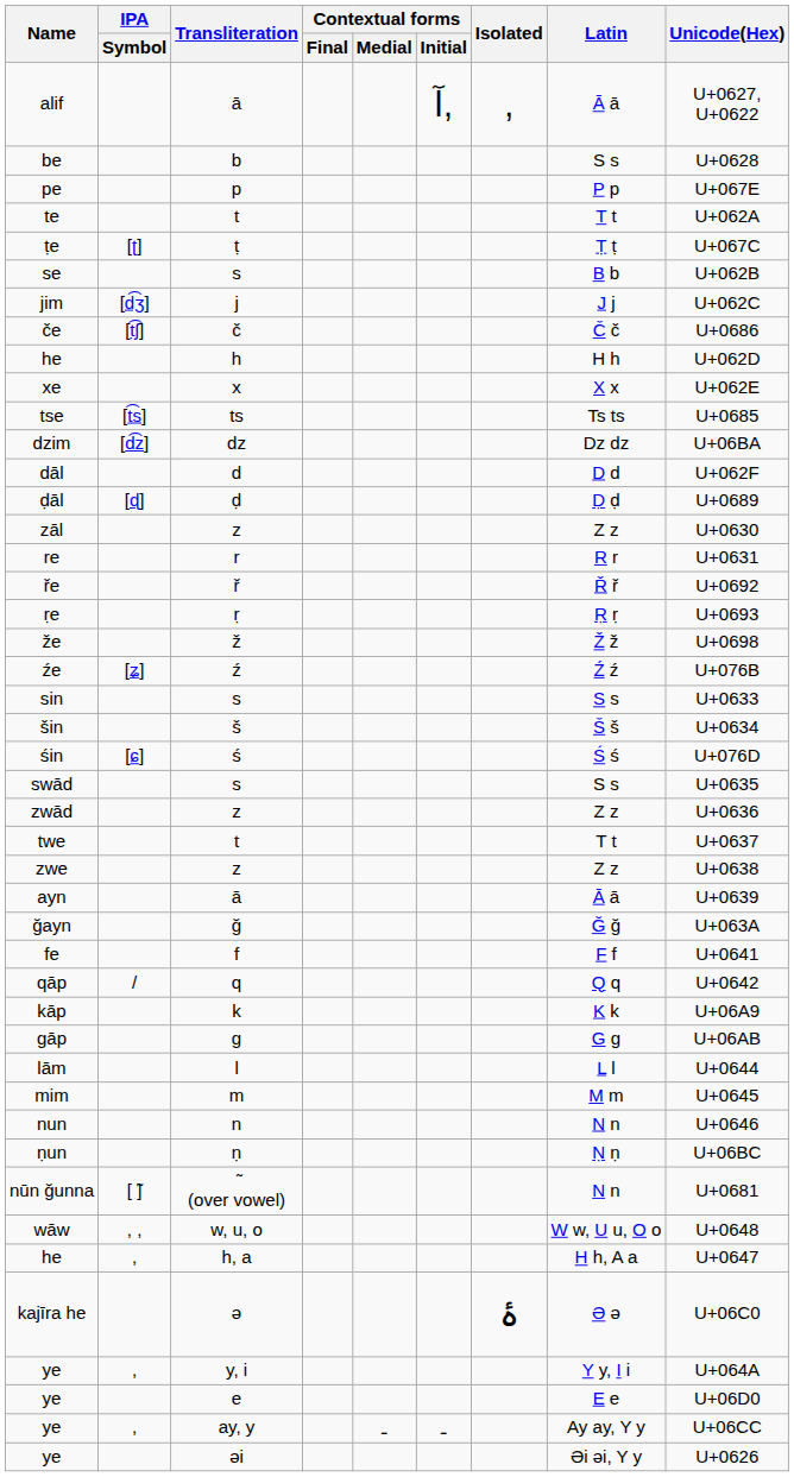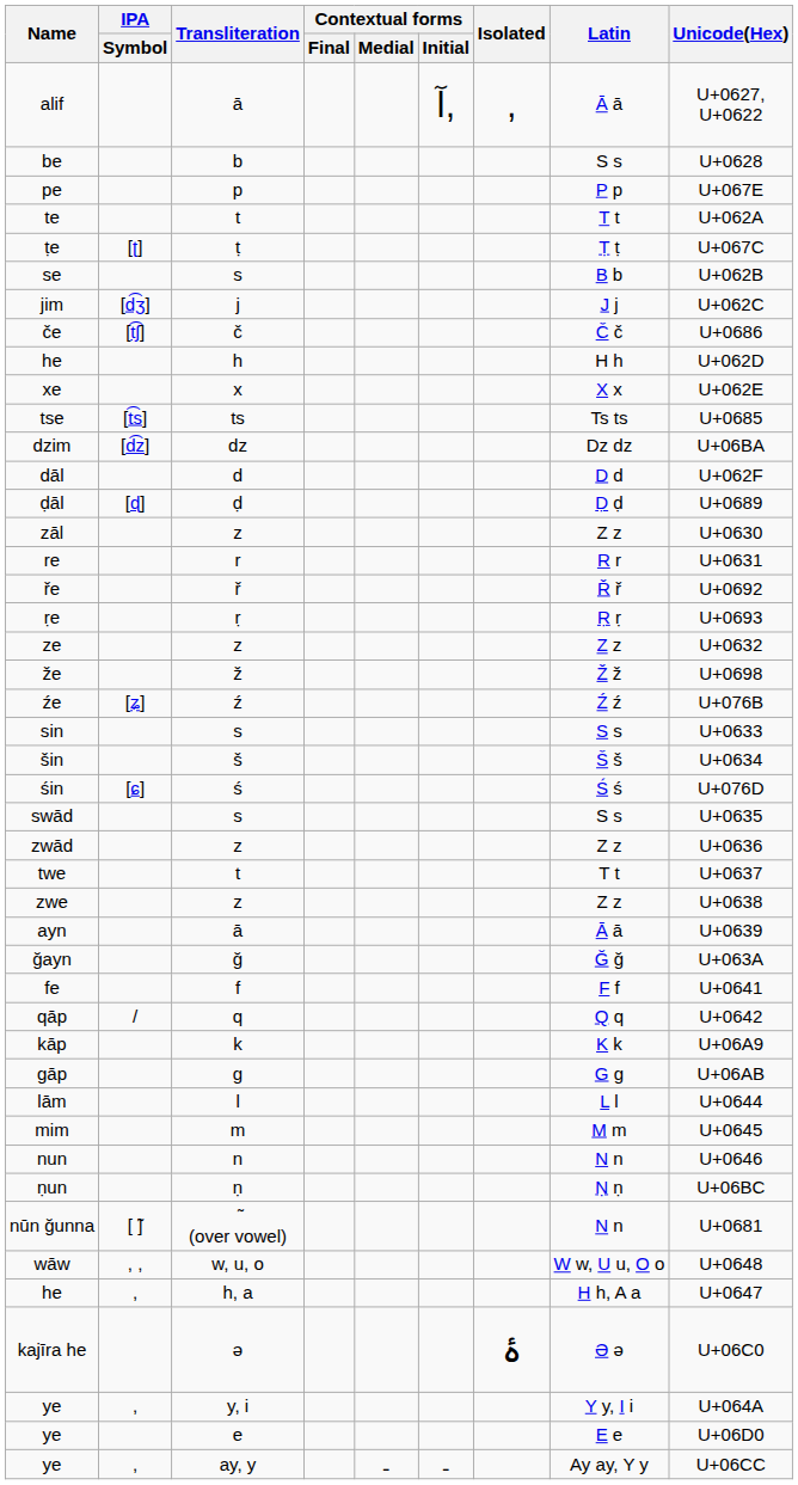 <table class="wikitable">
 <tr>
 <th rowspan="2">Name</th>
 <th><a href='#'>IPA</a></th>
 <th rowspan="2"><a href='#'>Transliteration</a></th>
 <th colspan="3">Contextual forms</th>
 <th rowspan="2">Isolated</th>
 <th rowspan="2"><a href='#'>Latin</a></th>
 <th rowspan="2"><a href='#'>Unicode</a>(<a href='#'>Hex</a>)</th>
 </tr>
 <tr>
 <th>Symbol</th>
 <th>Final</th>
 <th>Medial</th>
 <th>Initial</th>
 </tr>
 <tr align="center">
 <td>alif</td>
 <td></td>
 <td>ā</td>
 <td style="font-size:190%;line-height:180%;padding:10px;"></td>
 <td style="font-size:190%;line-height:180%;padding:10px;"></td>
 <td style="font-size:190%;line-height:180%;padding:10px;">آ, </td>
 <td style="font-size:190%;line-height:180%;padding:10px;">, </td>
 <td><a href='#'>Ā</a> ā</td>
 <td>U+0627,<br>U+0622</td>
 </tr>
 <tr align="center">
 <td>be</td>
 <td></td>
 <td>b</td>
 <td style="font-size:190%;line-height:180%;padding:10px;"></td>
 <td style="font-size:190%;line-height:180%;padding:10px;"></td>
 <td style="font-size:190%;line-height:180%;padding:10px;"></td>
 <td style="font-size:190%;line-height:180%;padding:10px;"></td>
 <td>S s</td>
 <td>U+0628</td>
 </tr>
 <tr align="center">
 <td>pe</td>
 <td></td>
 <td>p</td>
 <td style="font-size:190%;line-height:180%;padding:10px;"></td>
 <td style="font-size:190%;line-height:180%;padding:10px;"></td>
 <td style="font-size:190%;line-height:180%;padding:10px;"></td>
 <td style="font-size:190%;line-height:180%;padding:10px;"></td>
 <td><a href='#'>P</a> p</td>
 <td>U+067E</td>
 </tr>
 <tr align="center">
 <td>te</td>
 <td></td>
 <td>t</td>
 <td style="font-size:190%;line-height:180%;padding:10px;"></td>
 <td style="font-size:190%;line-height:180%;padding:10px;"></td>
 <td style="font-size:190%;line-height:180%;padding:10px;"></td>
 <td style="font-size:190%;line-height:180%;padding:10px;"></td>
 <td><a href='#'>T</a> t</td>
 <td>U+062A</td>
 </tr>
 <tr align="center">
 <td>ṭe</td>
 <td>[<a href='#'>ʈ</a>]</td>
 <td>ṭ</td>
 <td style="font-size:190%;line-height:180%;padding:10px;"></td>
 <td style="font-size:190%;line-height:180%;padding:10px;"></td>
 <td style="font-size:190%;line-height:180%;padding:10px;"></td>
 <td style="font-size:190%;line-height:180%;padding:10px;"></td>
 <td><a href='#'>Ṭ</a> ṭ</td>
 <td>U+067C</td>
 </tr>
 <tr align="center">
 <td>se</td>
 <td></td>
 <td>s</td>
 <td style="font-size:190%;line-height:180%;padding:10px;"></td>
 <td style="font-size:190%;line-height:180%;padding:10px;"></td>
 <td style="font-size:190%;line-height:180%;padding:10px;"></td>
 <td style="font-size:190%;line-height:180%;padding:10px;"></td>
 <td><a href='#'>B</a> b</td>
 <td>U+062B</td>
 </tr>
 <tr align="center">
 <td>jim</td>
 <td>[<a href='#'>d͡ʒ</a>]</td>
 <td>j</td>
 <td style="font-size:190%;line-height:180%;padding:10px;"></td>
 <td style="font-size:190%;line-height:180%;padding:10px;"></td>
 <td style="font-size:190%;line-height:180%;padding:10px;"></td>
 <td style="font-size:190%;line-height:180%;padding:10px;"></td>
 <td><a href='#'>J</a> j</td>
 <td>U+062C</td>
 </tr>
 <tr align="center">
 <td>če</td>
 <td>[<a href='#'>t͡ʃ</a>]</td>
 <td>č</td>
 <td style="font-size:190%;line-height:180%;padding:10px;"></td>
 <td style="font-size:190%;line-height:180%;padding:10px;"></td>
 <td style="font-size:190%;line-height:180%;padding:10px;"></td>
 <td style="font-size:190%;line-height:180%;padding:10px;"></td>
 <td><a href='#'>Č</a> č</td>
 <td>U+0686</td>
 </tr>
 <tr align="center">
 <td>he</td>
 <td></td>
 <td>h</td>
 <td style="font-size:190%;line-height:180%;padding:10px;"></td>
 <td style="font-size:190%;line-height:180%;padding:10px;"></td>
 <td style="font-size:190%;line-height:180%;padding:10px;"></td>
 <td style="font-size:190%;line-height:180%;padding:10px;"></td>
 <td>H h</td>
 <td>U+062D</td>
 </tr>
 <tr align="center">
 <td>xe</td>
 <td></td>
 <td>x</td>
 <td style="font-size:190%;line-height:180%;padding:10px;"></td>
 <td style="font-size:190%;line-height:180%;padding:10px;"></td>
 <td style="font-size:190%;line-height:180%;padding:10px;"></td>
 <td style="font-size:190%;line-height:180%;padding:10px;"></td>
 <td><a href='#'>X</a> x</td>
 <td>U+062E</td>
 </tr>
 <tr align="center">
 <td>tse</td>
 <td>[<a href='#'>t͡s</a>]</td>
 <td>ts</td>
 <td style="font-size:190%;line-height:180%;padding:10px;"></td>
 <td style="font-size:190%;line-height:180%;padding:10px;"></td>
 <td style="font-size:190%;line-height:180%;padding:10px;"></td>
 <td style="font-size:190%;line-height:180%;padding:10px;"></td>
 <td>Ts ts</td>
 <td>U+0685</td>
 </tr>
 <tr align="center">
 <td>dzim</td>
 <td>[<a href='#'>d͡z</a>]</td>
 <td>dz</td>
 <td style="font-size:190%;line-height:180%;padding:10px;"></td>
 <td style="font-size:190%;line-height:180%;padding:10px;"></td>
 <td style="font-size:190%;line-height:180%;padding:10px;"></td>
 <td style="font-size:190%;line-height:180%;padding:10px;"></td>
 <td>Dz dz</td>
 <td>U+06BA</td>
 </tr>
 <tr align="center">
 <td>dāl</td>
 <td></td>
 <td>d</td>
 <td style="font-size:190%;line-height:180%;padding:10px;"></td>
 <td style="font-size:190%;line-height:180%;padding:10px;"></td>
 <td style="font-size:190%;line-height:180%;padding:10px;"></td>
 <td style="font-size:190%;line-height:180%;padding:10px;"></td>
 <td><a href='#'>D</a> d</td>
 <td>U+062F</td>
 </tr>
 <tr align="center">
 <td>ḍāl</td>
 <td>[<a href='#'>ɖ</a>]</td>
 <td>ḍ</td>
 <td style="font-size:190%;line-height:180%;padding:10px;"></td>
 <td style="font-size:190%;line-height:180%;padding:10px;"></td>
 <td style="font-size:190%;line-height:180%;padding:10px;"></td>
 <td style="font-size:190%;line-height:180%;padding:10px;"></td>
 <td><a href='#'>Ḍ</a> ḍ</td>
 <td>U+0689</td>
 </tr>
 <tr align="center">
 <td>zāl</td>
 <td></td>
 <td>z</td>
 <td style="font-size:190%;line-height:180%;padding:10px;"></td>
 <td style="font-size:190%;line-height:180%;padding:10px;"></td>
 <td style="font-size:190%;line-height:180%;padding:10px;"></td>
 <td style="font-size:190%;line-height:180%;padding:10px;"></td>
 <td>Z z</td>
 <td>U+0630</td>
 </tr>
 <tr align="center">
 <td>re</td>
 <td></td>
 <td>r</td>
 <td style="font-size:190%;line-height:180%;padding:10px;"></td>
 <td style="font-size:190%;line-height:180%;padding:10px;"></td>
 <td style="font-size:190%;line-height:180%;padding:10px;"></td>
 <td style="font-size:190%;line-height:180%;padding:10px;"></td>
 <td><a href='#'>R</a> r</td>
 <td>U+0631</td>
 </tr>
 <tr align="center">
 <td>ře</td>
 <td></td>
 <td>ř</td>
 <td style="font-size:190%;line-height:180%;padding:10px;"></td>
 <td style="font-size:190%;line-height:180%;padding:10px;"></td>
 <td style="font-size:190%;line-height:180%;padding:10px;"></td>
 <td style="font-size:190%;line-height:180%;padding:10px;"></td>
 <td><a href='#'>Ř</a> ř</td>
 <td>U+0692</td>
 </tr>
 <tr align="center">
 <td>ṛe</td>
 <td></td>
 <td>ṛ</td>
 <td style="font-size:190%;line-height:180%;padding:10px;"></td>
 <td style="font-size:190%;line-height:180%;padding:10px;"></td>
 <td style="font-size:190%;line-height:180%;padding:10px;"></td>
 <td style="font-size:190%;line-height:180%;padding:10px;"></td>
 <td><a href='#'>Ṛ</a> ṛ</td>
 <td>U+0693</td>
+</tr>
+<tr align="center">
+<td>ze</td>
+<td></td>
+<td>z</td>
+<td style="font-size:190%;line-height:180%;padding:10px;"></td>
+<td style="font-size:190%;line-height:180%;padding:10px;"></td>
+<td style="font-size:190%;line-height:180%;padding:10px;"></td>
+<td style="font-size:190%;line-height:180%;padding:10px;"></td>
+<td><a href='#'>Z</a> z</td>
+<td>U+0632</td>
 </tr>
 <tr align="center">
 <td>že</td>
 <td></td>
 <td>ž</td>
 <td style="font-size:190%;line-height:180%;padding:10px;"></td>
 <td style="font-size:190%;line-height:180%;padding:10px;"></td>
 <td style="font-size:190%;line-height:180%;padding:10px;"></td>
 <td style="font-size:190%;line-height:180%;padding:10px;"></td>
 <td><a href='#'>Ž</a> ž</td>
 <td>U+0698</td>
 </tr>
 <tr align="center">
 <td>źe</td>
 <td>[<a href='#'>ʑ</a>]</td>
 <td>ź</td>
 <td style="font-size:190%;line-height:180%;padding:10px;"></td>
 <td style="font-size:190%;line-height:180%;padding:10px;"></td>
 <td style="font-size:190%;line-height:180%;padding:10px;"></td>
 <td style="font-size:190%;line-height:180%;padding:10px;"></td>
 <td><a href='#'>Ź</a> ź</td>
 <td>U+076B</td>
 </tr>
 <tr align="center">
 <td>sin</td>
 <td></td>
 <td>s</td>
 <td style="font-size:190%;line-height:180%;padding:10px;"></td>
 <td style="font-size:190%;line-height:180%;padding:10px;"></td>
 <td style="font-size:190%;line-height:180%;padding:10px;"></td>
 <td style="font-size:190%;line-height:180%;padding:10px;"></td>
 <td><a href='#'>S</a> s</td>
 <td>U+0633</td>
 </tr>
 <tr align="center">
 <td>šin</td>
 <td></td>
 <td>š</td>
 <td style="font-size:190%;line-height:180%;padding:10px;"></td>
 <td style="font-size:190%;line-height:180%;padding:10px;"></td>
 <td style="font-size:190%;line-height:180%;padding:10px;"></td>
 <td style="font-size:190%;line-height:180%;padding:10px;"></td>
 <td><a href='#'>Š</a> š</td>
 <td>U+0634</td>
 </tr>
 <tr align="center">
 <td>śin</td>
 <td>[<a href='#'>ɕ</a>]</td>
 <td>ś</td>
 <td style="font-size:190%;line-height:180%;padding:10px;"></td>
 <td style="font-size:190%;line-height:180%;padding:10px;"></td>
 <td style="font-size:190%;line-height:180%;padding:10px;"></td>
 <td style="font-size:190%;line-height:180%;padding:10px;"></td>
 <td><a href='#'>Ś</a> ś</td>
 <td>U+076D</td>
 </tr>
 <tr align="center">
 <td>swād</td>
 <td></td>
 <td>s</td>
 <td style="font-size:190%;line-height:180%;padding:10px;"></td>
 <td style="font-size:190%;line-height:180%;padding:10px;"></td>
 <td style="font-size:190%;line-height:180%;padding:10px;"></td>
 <td style="font-size:190%;line-height:180%;padding:10px;"></td>
 <td>S s</td>
 <td>U+0635</td>
 </tr>
 <tr align="center">
 <td>zwād</td>
 <td></td>
 <td>z</td>
 <td style="font-size:190%;line-height:180%;padding:10px;"></td>
 <td style="font-size:190%;line-height:180%;padding:10px;"></td>
 <td style="font-size:190%;line-height:180%;padding:10px;"></td>
 <td style="font-size:190%;line-height:180%;padding:10px;"></td>
 <td>Z z</td>
 <td>U+0636</td>
 </tr>
 <tr align="center">
 <td>twe</td>
 <td></td>
 <td>t</td>
 <td style="font-size:190%;line-height:180%;padding:10px;"></td>
 <td style="font-size:190%;line-height:180%;padding:10px;"></td>
 <td style="font-size:190%;line-height:180%;padding:10px;"></td>
 <td style="font-size:190%;line-height:180%;padding:10px;"></td>
 <td>T t</td>
 <td>U+0637</td>
 </tr>
 <tr align="center">
 <td>zwe</td>
 <td></td>
 <td>z</td>
 <td style="font-size:190%;line-height:180%;padding:10px;"></td>
 <td style="font-size:190%;line-height:180%;padding:10px;"></td>
 <td style="font-size:190%;line-height:180%;padding:10px;"></td>
 <td style="font-size:190%;line-height:180%;padding:10px;"></td>
 <td>Z z</td>
 <td>U+0638</td>
 </tr>
 <tr align="center">
 <td>ayn</td>
 <td></td>
 <td>ā</td>
 <td style="font-size:190%;line-height:180%;padding:10px;"></td>
 <td style="font-size:190%;line-height:180%;padding:10px;"></td>
 <td style="font-size:190%;line-height:180%;padding:10px;"></td>
 <td style="font-size:190%;line-height:180%;padding:10px;"></td>
 <td><a href='#'>Ā</a> ā</td>
 <td>U+0639</td>
 </tr>
 <tr align="center">
 <td>ğayn</td>
 <td></td>
 <td>ğ</td>
 <td style="font-size:190%;line-height:180%;padding:10px;"></td>
 <td style="font-size:190%;line-height:180%;padding:10px;"></td>
 <td style="font-size:190%;line-height:180%;padding:10px;"></td>
 <td style="font-size:190%;line-height:180%;padding:10px;"></td>
 <td><a href='#'>Ğ</a> ğ</td>
 <td>U+063A</td>
 </tr>
 <tr align="center">
 <td>fe</td>
 <td></td>
 <td>f</td>
 <td style="font-size:190%;line-height:180%;padding:10px;"></td>
 <td style="font-size:190%;line-height:180%;padding:10px;"></td>
 <td style="font-size:190%;line-height:180%;padding:10px;"></td>
 <td style="font-size:190%;line-height:180%;padding:10px;"></td>
 <td><a href='#'>F</a> f</td>
 <td>U+0641</td>
 </tr>
 <tr align="center">
 <td>qāp</td>
 <td> / </td>
 <td>q</td>
 <td style="font-size:190%;line-height:180%;padding:10px;"></td>
 <td style="font-size:190%;line-height:180%;padding:10px;"></td>
 <td style="font-size:190%;line-height:180%;padding:10px;"></td>
 <td style="font-size:190%;line-height:180%;padding:10px;"></td>
 <td><a href='#'>Q</a> q</td>
 <td>U+0642</td>
 </tr>
 <tr align="center">
 <td>kāp</td>
 <td></td>
 <td>k</td>
 <td style="font-size:190%;line-height:180%;padding:10px;"></td>
 <td style="font-size:190%;line-height:180%;padding:10px;"></td>
 <td style="font-size:190%;line-height:180%;padding:10px;"></td>
 <td style="line-height:180%;padding:10px;"><span></span></td>
 <td><a href='#'>K</a> k</td>
 <td>U+06A9</td>
 </tr>
 <tr align="center">
 <td>gāp</td>
 <td></td>
 <td>g</td>
 <td style="font-size:190%;line-height:180%;padding:10px;"></td>
 <td style="font-size:190%;line-height:180%;padding:10px;"></td>
 <td style="font-size:190%;line-height:180%;padding:10px;"></td>
 <td style="line-height:180%;padding:10px;"><span></span></td>
 <td><a href='#'>G</a> g</td>
 <td>U+06AB</td>
 </tr>
 <tr align="center">
 <td>lām</td>
 <td></td>
 <td>l</td>
 <td style="font-size:190%;line-height:180%;padding:10px;"></td>
 <td style="font-size:190%;line-height:180%;padding:10px;"></td>
 <td style="font-size:190%;line-height:180%;padding:10px;"></td>
 <td style="font-size:190%;line-height:180%;padding:10px;"></td>
 <td><a href='#'>L</a> l</td>
 <td>U+0644</td>
 </tr>
 <tr align="center">
 <td>mim</td>
 <td></td>
 <td>m</td>
 <td style="font-size:190%;line-height:180%;padding:10px;"></td>
 <td style="font-size:190%;line-height:180%;padding:10px;"></td>
 <td style="font-size:190%;line-height:180%;padding:10px;"></td>
 <td style="font-size:190%;line-height:180%;padding:10px;"></td>
 <td><a href='#'>M</a> m</td>
 <td>U+0645</td>
 </tr>
 <tr align="center">
 <td>nun</td>
 <td></td>
 <td>n</td>
 <td style="font-size:190%;line-height:180%;padding:10px;"></td>
 <td style="font-size:190%;line-height:180%;padding:10px;"></td>
 <td style="font-size:190%;line-height:180%;padding:10px;"></td>
 <td style="font-size:190%;line-height:180%;padding:10px;"></td>
 <td><a href='#'>N</a> n</td>
 <td>U+0646</td>
 </tr>
 <tr align="center">
 <td>ṇun</td>
 <td></td>
 <td>ṇ</td>
 <td style="font-size:190%;line-height:180%;padding:10px;"></td>
 <td style="font-size:190%;line-height:180%;padding:10px;"></td>
 <td style="font-size:190%;line-height:180%;padding:10px;"></td>
 <td style="font-size:190%;line-height:180%;padding:10px;"></td>
 <td><a href='#'>Ṇ</a> ṇ</td>
 <td>U+06BC</td>
 </tr>
 <tr align="center">
 <td>nūn ğunna</td>
 <td>[  ̃]</td>
 <td>̃<br>(over vowel)</td>
 <td style="font-size:190%;line-height:180%;padding:10px;"></td>
 <td style="font-size:190%;line-height:180%;padding:10px;"></td>
 <td style="font-size:190%;line-height:180%;padding:10px;"></td>
 <td style="font-size:190%;line-height:180%;padding:10px;"></td>
 <td><a href='#'>N</a> n</td>
 <td>U+0681</td>
 </tr>
 <tr align="center">
 <td>wāw</td>
 <td>, , </td>
 <td>w, u, o</td>
 <td style="font-size:190%;line-height:180%;padding:10px;"></td>
 <td style="font-size:190%;line-height:180%;padding:10px;"></td>
 <td style="font-size:190%;line-height:180%;padding:10px;"></td>
 <td style="font-size:190%;line-height:180%;padding:10px;"></td>
 <td><a href='#'>W</a> w, <a href='#'>U</a> u, <a href='#'>O</a> o</td>
 <td>U+0648</td>
 </tr>
 <tr align="center">
 <td>he</td>
 <td>, </td>
 <td>h, a</td>
 <td style="font-size:190%;line-height:180%;padding:10px;"></td>
 <td style="font-size:190%;line-height:180%;padding:10px;"></td>
 <td style="font-size:190%;line-height:180%;padding:10px;"></td>
 <td style="font-size:190%;line-height:180%;padding:10px;"></td>
 <td><a href='#'>H</a> h, A a</td>
 <td>U+0647</td>
 </tr>
 <tr align="center">
 <td>kajīra he</td>
 <td></td>
 <td>ə</td>
 <td style="font-size:190%;line-height:180%;padding:10px;"></td>
 <td></td>
 <td></td>
 <td style="font-size:190%;line-height:180%;padding:10px;">ۀ</td>
 <td><a href='#'>Ə</a> ə</td>
 <td>U+06C0</td>
 </tr>
 <tr align="center">
 <td>ye</td>
 <td>, </td>
 <td>y, i</td>
 <td style="font-size:190%;line-height:180%;padding:10px;"></td>
 <td style="font-size:190%;line-height:180%;padding:10px;"></td>
 <td style="font-size:190%;line-height:180%;padding:10px;"></td>
 <td style="font-size:190%;line-height:180%;padding:10px;"></td>
 <td><a href='#'>Y</a> y, <a href='#'>I</a>  i</td>
 <td>U+064A</td>
 </tr>
 <tr align="center">
 <td>ye</td>
 <td></td>
 <td>e</td>
 <td style="font-size:190%;line-height:180%;padding:10px;"></td>
 <td style="font-size:190%;line-height:180%;padding:10px;"></td>
 <td style="font-size:190%;line-height:180%;padding:10px;"></td>
 <td style="line-height:180%;padding:10px;"><span></span></td>
 <td><a href='#'>E</a> e</td>
 <td>U+06D0</td>
 </tr>
 <tr align="center">
 <td>ye</td>
 <td>, </td>
 <td>ay, y</td>
 <td style="font-size:190%;line-height:180%;padding:10px;"></td>
 <td>ـ</td>
 <td>ـ</td>
 <td style="line-height:180%;padding:10px;"><span></span></td>
 <td>Ay ay, Y y</td>
 <td>U+06CC</td>
 </tr>
-<tr align="center">
-<td>ye</td>
-<td></td>
-<td>əi</td>
-<td style="font-size:190%;line-height:180%;padding:10px;"></td>
-<td style="font-size:190%;line-height:180%;padding:10px;"></td>
-<td style="font-size:190%;line-height:180%;padding:10px;"></td>
-<td style="line-height:180%;padding:10px;"><span></span></td>
-<td>Əi əi, Y y</td>
-<td>U+0626</td>
-</tr>
 </table>
